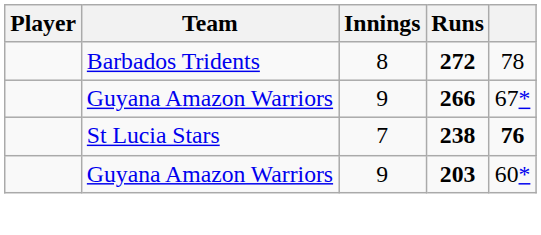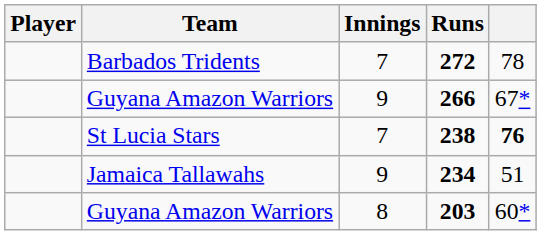 <table class="wikitable" style="text-align: center;">
 <tr>
 <th>Player</th>
 <th>Team</th>
 <th>Innings</th>
 <th>Runs</th>
 <th></th>
 </tr>
 <tr>
 <td style="text-align:left"></td>
 <td style="text-align:left"><a href='#'>Barbados Tridents</a></td>
-<td>8</td>
+<td>7</td>
 <td><strong>272</strong></td>
 <td>78</td>
 </tr>
 <tr>
 <td style="text-align:left"></td>
 <td style="text-align:left"><a href='#'>Guyana Amazon Warriors</a></td>
 <td>9</td>
 <td><strong>266</strong></td>
 <td>67<a href='#'>*</a></td>
 </tr>
 <tr>
 <td style="text-align:left"></td>
 <td style="text-align:left"><a href='#'>St Lucia Stars</a></td>
 <td>7</td>
 <td><strong>238</strong></td>
 <td><strong>76</strong></td>
 </tr>
 <tr>
 <td style="text-align:left"></td>
+<td style="text-align:left"><a href='#'>Jamaica Tallawahs</a></td>
+<td>9</td>
+<td><strong>234</strong></td>
+<td>51</td>
+</tr>
+<tr>
+<td style="text-align:left"></td>
 <td style="text-align:left"><a href='#'>Guyana Amazon Warriors</a></td>
-<td>9</td>
+<td>8</td>
 <td><strong>203</strong></td>
 <td>60<a href='#'>*</a></td>
 </tr>
 </table>
